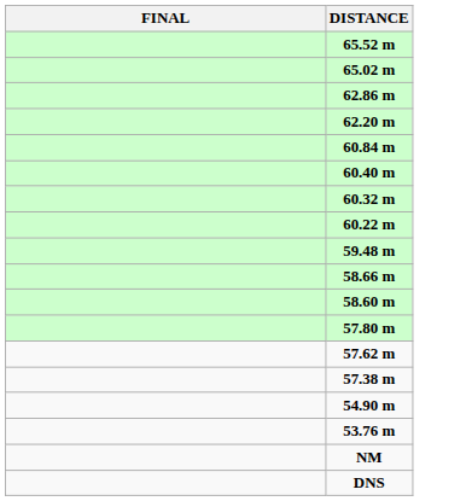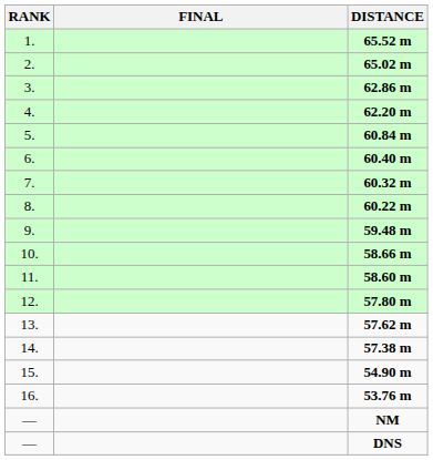 <table class="wikitable" style="border-collapse: collapse; font-size: 90%;">
 <tr>
+<th>RANK</th>
 <th style="width: 20em">FINAL</th>
 <th style="width: 5em">DISTANCE</th>
 </tr>
 <tr style="background:#ccffcc;">
+<td align="center">1.</td>
 <td></td>
 <td align="center"><strong>65.52 m</strong></td>
 </tr>
 <tr style="background:#ccffcc;">
+<td align="center">2.</td>
 <td></td>
 <td align="center"><strong>65.02 m</strong></td>
 </tr>
 <tr style="background:#ccffcc;">
+<td align="center">3.</td>
 <td></td>
 <td align="center"><strong>62.86 m</strong></td>
 </tr>
 <tr style="background:#ccffcc;">
+<td align="center">4.</td>
 <td></td>
 <td align="center"><strong>62.20 m</strong></td>
 </tr>
 <tr style="background:#ccffcc;">
+<td align="center">5.</td>
 <td></td>
 <td align="center"><strong>60.84 m</strong></td>
 </tr>
 <tr style="background:#ccffcc;">
+<td align="center">6.</td>
 <td></td>
 <td align="center"><strong>60.40 m</strong></td>
 </tr>
 <tr style="background:#ccffcc;">
+<td align="center">7.</td>
 <td></td>
 <td align="center"><strong>60.32 m</strong></td>
 </tr>
 <tr style="background:#ccffcc;">
+<td align="center">8.</td>
 <td></td>
 <td align="center"><strong>60.22 m</strong></td>
 </tr>
 <tr style="background:#ccffcc;">
+<td align="center">9.</td>
 <td></td>
 <td align="center"><strong>59.48 m</strong></td>
 </tr>
 <tr style="background:#ccffcc;">
+<td align="center">10.</td>
 <td></td>
 <td align="center"><strong>58.66 m</strong></td>
 </tr>
 <tr style="background:#ccffcc;">
+<td align="center">11.</td>
 <td></td>
 <td align="center"><strong>58.60 m</strong></td>
 </tr>
 <tr style="background:#ccffcc;">
+<td align="center">12.</td>
 <td></td>
 <td align="center"><strong>57.80 m</strong></td>
 </tr>
 <tr>
+<td align="center">13.</td>
 <td></td>
 <td align="center"><strong>57.62 m</strong></td>
 </tr>
 <tr>
+<td align="center">14.</td>
 <td></td>
 <td align="center"><strong>57.38 m</strong></td>
 </tr>
 <tr>
+<td align="center">15.</td>
 <td></td>
 <td align="center"><strong>54.90 m</strong></td>
 </tr>
 <tr>
+<td align="center">16.</td>
 <td></td>
 <td align="center"><strong>53.76 m</strong></td>
 </tr>
 <tr>
+<td align="center">—</td>
 <td></td>
 <td align="center"><strong>NM</strong></td>
 </tr>
 <tr>
+<td align="center">—</td>
 <td></td>
 <td align="center"><strong>DNS</strong></td>
 </tr>
 </table>
